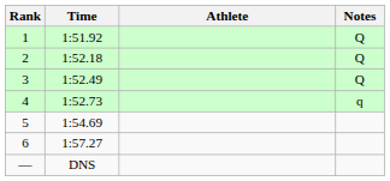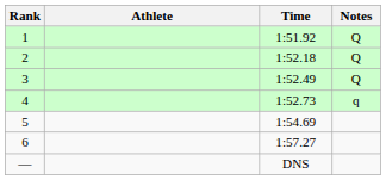 <table class="wikitable" style="text-align:center">
 <tr>
 <th width=40>Rank</th>
+<th width=250>Athlete</th>
 <th width=80>Time</th>
-<th width=250>Athlete</th>
 <th width=50>Notes</th>
 </tr>
 <tr bgcolor="ccffcc">
 <td>1</td>
+<td align=left></td>
 <td>1:51.92</td>
-<td align=left></td>
 <td>Q</td>
 </tr>
 <tr bgcolor="ccffcc">
 <td>2</td>
+<td align=left></td>
 <td>1:52.18</td>
-<td align=left></td>
 <td>Q</td>
 </tr>
 <tr bgcolor="ccffcc">
 <td>3</td>
+<td align=left></td>
 <td>1:52.49</td>
-<td align=left></td>
 <td>Q</td>
 </tr>
 <tr bgcolor="ccffcc">
 <td>4</td>
+<td align=left></td>
 <td>1:52.73</td>
-<td align=left></td>
 <td>q</td>
 </tr>
 <tr>
 <td>5</td>
+<td align=left></td>
 <td>1:54.69</td>
-<td align=left></td>
 <td></td>
 </tr>
 <tr>
 <td>6</td>
+<td align=left></td>
 <td>1:57.27</td>
-<td align=left></td>
 <td></td>
 </tr>
 <tr>
 <td>—</td>
+<td align=left></td>
 <td>DNS</td>
-<td align=left></td>
 <td></td>
 </tr>
 </table>
